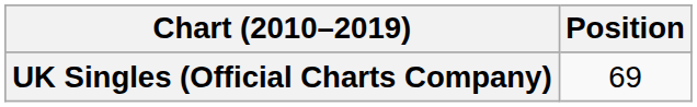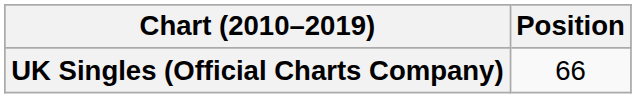 <table class="wikitable plainrowheaders" style="text-align:center">
 <tr>
 <th scope="col">Chart (2010–2019)</th>
 <th scope="col">Position</th>
 </tr>
 <tr>
 <th scope="row">UK Singles (Official Charts Company)</th>
-<td>69</td>
+<td>66</td>
 </tr>
 </table>
